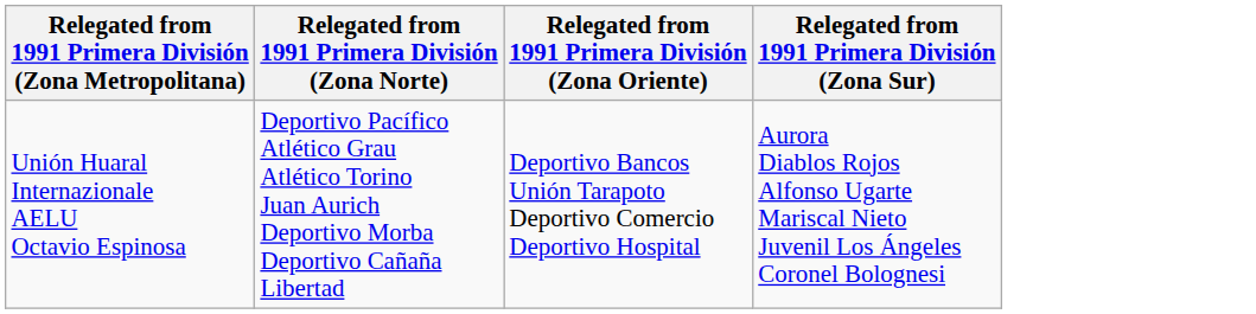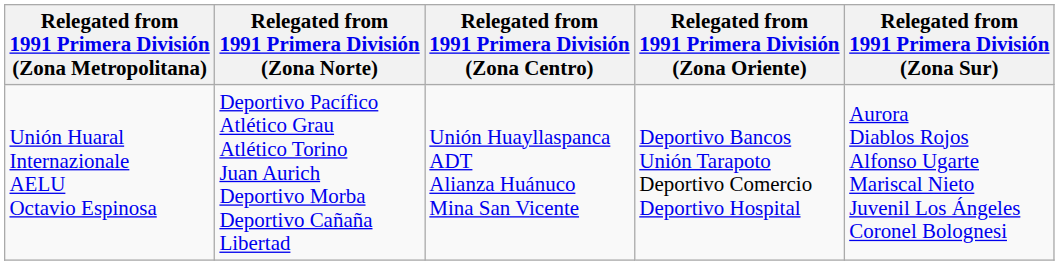 <table class="wikitable">
 <tr>
 <th>Relegated from<br><a href='#'>1991 Primera División</a><br>(Zona Metropolitana)</th>
 <th>Relegated from<br><a href='#'>1991 Primera División</a><br>(Zona Norte)</th>
+<th>Relegated from<br><a href='#'>1991 Primera División</a><br>(Zona Centro)</th>
 <th>Relegated from<br><a href='#'>1991 Primera División</a><br>(Zona Oriente)</th>
 <th>Relegated from<br><a href='#'>1991 Primera División</a><br>(Zona Sur)</th>
 </tr>
 <tr>
 <td> <a href='#'>Unión Huaral</a> <br> <a href='#'>Internazionale</a> <br> <a href='#'>AELU</a> <br> <a href='#'>Octavio Espinosa</a> </td>
 <td> <a href='#'>Deportivo Pacífico</a> <br> <a href='#'>Atlético Grau</a> <br> <a href='#'>Atlético Torino</a> <br> <a href='#'>Juan Aurich</a> <br> <a href='#'>Deportivo Morba</a> <br> <a href='#'>Deportivo Cañaña</a> <br> <a href='#'>Libertad</a> </td>
+<td> <a href='#'>Unión Huayllaspanca</a> <br> <a href='#'>ADT</a> <br> <a href='#'>Alianza Huánuco</a> <br> <a href='#'>Mina San Vicente</a> </td>
 <td> <a href='#'>Deportivo Bancos</a> <br> <a href='#'>Unión Tarapoto</a> <br> Deportivo Comercio <br> <a href='#'>Deportivo Hospital</a> </td>
 <td> <a href='#'>Aurora</a> <br> <a href='#'>Diablos Rojos</a> <br> <a href='#'>Alfonso Ugarte</a> <br> <a href='#'>Mariscal Nieto</a> <br> <a href='#'>Juvenil Los Ángeles</a> <br> <a href='#'>Coronel Bolognesi</a> </td>
 </tr>
 </table>
